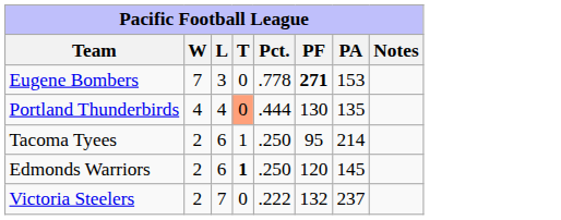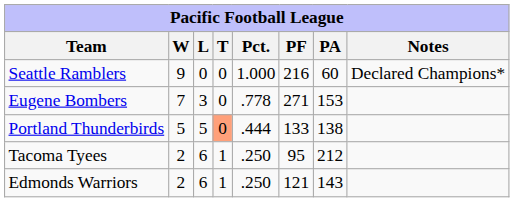 <table class="wikitable">
 <tr style="background:#bfbffb;">
 <td colspan="8" style="text-align:center;"><strong>Pacific Football League</strong></td>
 </tr>
 <tr style="background:#efefef;">
 <th>Team</th>
 <th>W</th>
 <th>L</th>
 <th>T</th>
 <th>Pct.</th>
 <th>PF</th>
 <th>PA</th>
 <th>Notes</th>
 </tr>
 <tr align="center">
+<td align="left"><a href='#'>Seattle Ramblers</a></td>
+<td>9</td>
+<td>0</td>
+<td>0</td>
+<td>1.000</td>
+<td>216</td>
+<td>60</td>
+<td>Declared Champions*</td>
+</tr>
+<tr align="center">
 <td align="left"><a href='#'>Eugene Bombers</a></td>
 <td>7</td>
 <td>3</td>
 <td>0</td>
 <td>.778</td>
-<td><strong>271</strong></td>
+<td>271</td>
 <td>153</td>
 <td></td>
 </tr>
 <tr align="center">
 <td align="left"><a href='#'>Portland Thunderbirds</a></td>
-<td>4</td>
-<td>4</td>
+<td>5</td>
+<td>5</td>
 <td style="background: lightsalmon;">0</td>
 <td>.444</td>
-<td>130</td>
-<td>135</td>
+<td>133</td>
+<td>138</td>
 <td></td>
 </tr>
 <tr align="center">
 <td align="left">Tacoma Tyees</td>
 <td>2</td>
 <td>6</td>
 <td>1</td>
 <td>.250</td>
 <td>95</td>
-<td>214</td>
+<td>212</td>
 <td></td>
 </tr>
 <tr align="center">
 <td align="left">Edmonds Warriors</td>
 <td>2</td>
 <td>6</td>
-<td><strong>1</strong></td>
+<td>1</td>
 <td>.250</td>
-<td>120</td>
-<td>145</td>
-<td></td>
-</tr>
-<tr align="center">
-<td align="left"><a href='#'>Victoria Steelers</a></td>
-<td>2</td>
-<td>7</td>
-<td>0</td>
-<td>.222</td>
-<td>132</td>
-<td>237</td>
+<td>121</td>
+<td>143</td>
 <td></td>
 </tr>
 </table>
